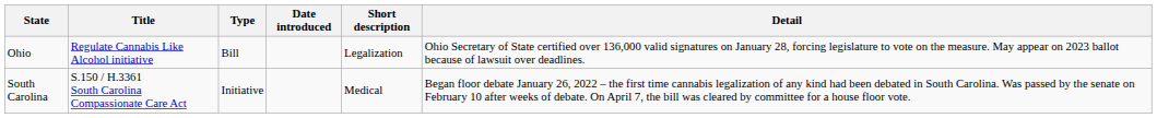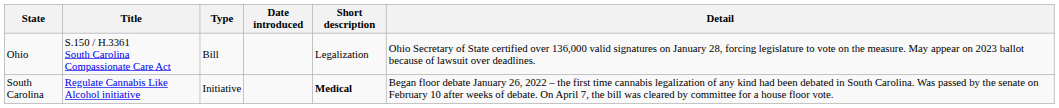 <table class="wikitable sortable">
 <tr>
 <th scope="col">State</th>
 <th scope="col">Title</th>
 <th scope="col">Type</th>
 <th scope="col">Date introduced</th>
 <th scope="col">Short description</th>
 <th scope="col" class="unsortable">Detail</th>
 </tr>
 <tr>
 <td>Ohio</td>
-<td><a href='#'>Regulate Cannabis Like Alcohol initiative</a></td>
+<td>S.150 / H.3361<br><a href='#'>South Carolina Compassionate Care Act</a></td>
 <td>Bill</td>
 <td></td>
 <td>Legalization</td>
 <td>Ohio Secretary of State certified over 136,000 valid signatures on January 28, forcing legislature to vote on the measure. May appear on 2023 ballot because of lawsuit over deadlines.</td>
 </tr>
 <tr>
 <td>South Carolina</td>
-<td>S.150 / H.3361<br><a href='#'>South Carolina Compassionate Care Act</a></td>
+<td><a href='#'>Regulate Cannabis Like Alcohol initiative</a></td>
 <td>Initiative</td>
 <td></td>
-<td>Medical</td>
+<td><strong>Medical</strong></td>
 <td>Began floor debate January 26, 2022 – the first time cannabis legalization of any kind had been debated in South Carolina. Was passed by the senate on February 10 after weeks of debate. On April 7, the bill was cleared by committee for a house floor vote.</td>
 </tr>
 </table>
